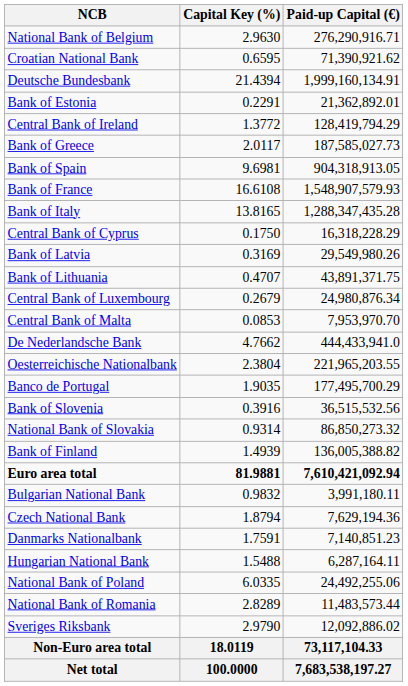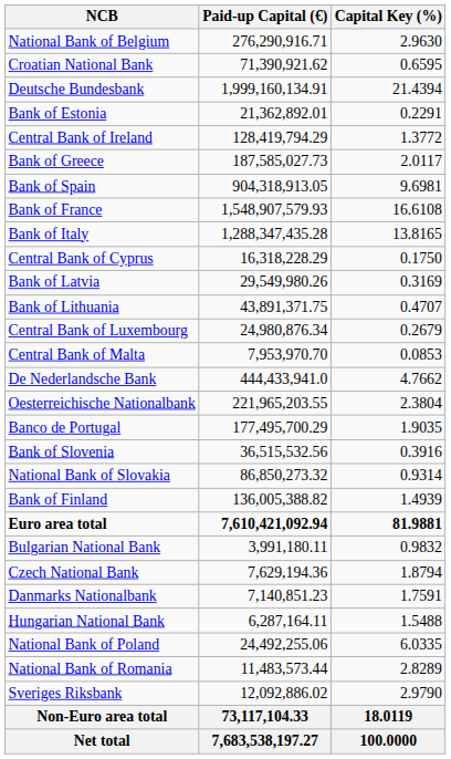 <table class="wikitable sortable static-row-numbers static-row-header-text">
 <tr>
 <th>NCB</th>
+<th>Paid-up Capital (€)</th>
 <th>Capital Key (%)</th>
-<th>Paid-up Capital (€)</th>
 </tr>
 <tr>
 <td><a href='#'>National Bank of Belgium</a></td>
+<td align=right>276,290,916.71</td>
 <td align=right>2.9630</td>
-<td align=right>276,290,916.71</td>
 </tr>
 <tr>
 <td><a href='#'>Croatian National Bank</a></td>
+<td align=right>71,390,921.62</td>
 <td align=right>0.6595</td>
-<td align=right>71,390,921.62</td>
 </tr>
 <tr>
 <td><a href='#'>Deutsche Bundesbank</a></td>
+<td align=right>1,999,160,134.91</td>
 <td align=right>21.4394</td>
-<td align=right>1,999,160,134.91</td>
 </tr>
 <tr>
 <td><a href='#'>Bank of Estonia</a></td>
+<td align=right>21,362,892.01</td>
 <td align=right>0.2291</td>
-<td align=right>21,362,892.01</td>
 </tr>
 <tr>
 <td><a href='#'>Central Bank of Ireland</a></td>
+<td align=right>128,419,794.29</td>
 <td align=right>1.3772</td>
-<td align=right>128,419,794.29</td>
 </tr>
 <tr>
 <td><a href='#'>Bank of Greece</a></td>
+<td align=right>187,585,027.73</td>
 <td align=right>2.0117</td>
-<td align=right>187,585,027.73</td>
 </tr>
 <tr>
 <td><a href='#'>Bank of Spain</a></td>
+<td align=right>904,318,913.05</td>
 <td align=right>9.6981</td>
-<td align=right>904,318,913.05</td>
 </tr>
 <tr>
 <td><a href='#'>Bank of France</a></td>
+<td align=right>1,548,907,579.93</td>
 <td align=right>16.6108</td>
-<td align=right>1,548,907,579.93</td>
 </tr>
 <tr>
 <td><a href='#'>Bank of Italy</a></td>
+<td align=right>1,288,347,435.28</td>
 <td align=right>13.8165</td>
-<td align=right>1,288,347,435.28</td>
 </tr>
 <tr>
 <td><a href='#'>Central Bank of Cyprus</a></td>
+<td align=right>16,318,228.29</td>
 <td align=right>0.1750</td>
-<td align=right>16,318,228.29</td>
 </tr>
 <tr>
 <td><a href='#'>Bank of Latvia</a></td>
+<td align=right>29,549,980.26</td>
 <td align=right>0.3169</td>
-<td align=right>29,549,980.26</td>
 </tr>
 <tr>
 <td><a href='#'>Bank of Lithuania</a></td>
+<td align=right>43,891,371.75</td>
 <td align=right>0.4707</td>
-<td align=right>43,891,371.75</td>
 </tr>
 <tr>
 <td><a href='#'>Central Bank of Luxembourg</a></td>
+<td align=right>24,980,876.34</td>
 <td align=right>0.2679</td>
-<td align=right>24,980,876.34</td>
 </tr>
 <tr>
 <td><a href='#'>Central Bank of Malta</a></td>
+<td align=right>7,953,970.70</td>
 <td align=right>0.0853</td>
-<td align=right>7,953,970.70</td>
 </tr>
 <tr>
 <td><a href='#'>De Nederlandsche Bank</a></td>
+<td align=right>444,433,941.0</td>
 <td align=right>4.7662</td>
-<td align=right>444,433,941.0</td>
 </tr>
 <tr>
 <td><a href='#'>Oesterreichische Nationalbank</a></td>
+<td align=right>221,965,203.55</td>
 <td align=right>2.3804</td>
-<td align=right>221,965,203.55</td>
 </tr>
 <tr>
 <td><a href='#'>Banco de Portugal</a></td>
+<td align=right>177,495,700.29</td>
 <td align=right>1.9035</td>
-<td align=right>177,495,700.29</td>
 </tr>
 <tr>
 <td><a href='#'>Bank of Slovenia</a></td>
+<td align=right>36,515,532.56</td>
 <td align=right>0.3916</td>
-<td align=right>36,515,532.56</td>
 </tr>
 <tr>
 <td><a href='#'>National Bank of Slovakia</a></td>
+<td align=right>86,850,273.32</td>
 <td align=right>0.9314</td>
-<td align=right>86,850,273.32</td>
 </tr>
 <tr>
 <td><a href='#'>Bank of Finland</a></td>
+<td align=right>136,005,388.82</td>
 <td align=right>1.4939</td>
-<td align=right>136,005,388.82</td>
 </tr>
 <tr>
 <td><strong>Euro area total</strong></td>
+<td align=right><strong>7,610,421,092.94</strong></td>
 <td align=right><strong>81.9881</strong></td>
-<td align=right><strong>7,610,421,092.94</strong></td>
 </tr>
 <tr>
 <td><a href='#'>Bulgarian National Bank</a></td>
+<td align=right>3,991,180.11</td>
 <td align=right>0.9832</td>
-<td align=right>3,991,180.11</td>
 </tr>
 <tr>
 <td><a href='#'>Czech National Bank</a></td>
+<td align=right>7,629,194.36</td>
 <td align=right>1.8794</td>
-<td align=right>7,629,194.36</td>
 </tr>
 <tr>
 <td><a href='#'>Danmarks Nationalbank</a></td>
+<td align=right>7,140,851.23</td>
 <td align=right>1.7591</td>
-<td align=right>7,140,851.23</td>
 </tr>
 <tr>
 <td><a href='#'>Hungarian National Bank</a></td>
+<td align=right>6,287,164.11</td>
 <td align=right>1.5488</td>
-<td align=right>6,287,164.11</td>
 </tr>
 <tr>
 <td><a href='#'>National Bank of Poland</a></td>
+<td align=right>24,492,255.06</td>
 <td align=right>6.0335</td>
-<td align=right>24,492,255.06</td>
 </tr>
 <tr>
 <td><a href='#'>National Bank of Romania</a></td>
+<td align=right>11,483,573.44</td>
 <td align=right>2.8289</td>
-<td align=right>11,483,573.44</td>
 </tr>
 <tr>
 <td><a href='#'>Sveriges Riksbank</a></td>
+<td align=right>12,092,886.02</td>
 <td align=right>2.9790</td>
-<td align=right>12,092,886.02</td>
 </tr>
 <tr>
 <th><strong>Non-Euro area total</strong></th>
+<th align=right><strong>73,117,104.33</strong></th>
 <th align=right><strong>18.0119</strong></th>
-<th align=right><strong>73,117,104.33</strong></th>
 </tr>
 <tr>
 <th><strong>Net total</strong></th>
+<th align=right><strong>7,683,538,197.27</strong></th>
 <th align=right><strong>100.0000</strong></th>
-<th align=right><strong>7,683,538,197.27</strong></th>
 </tr>
 </table>
